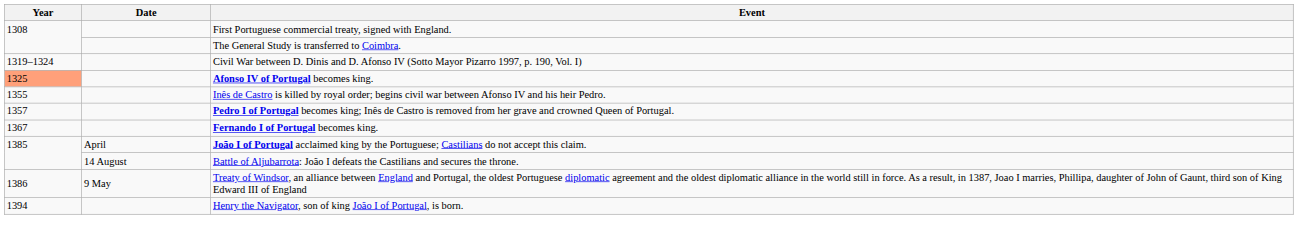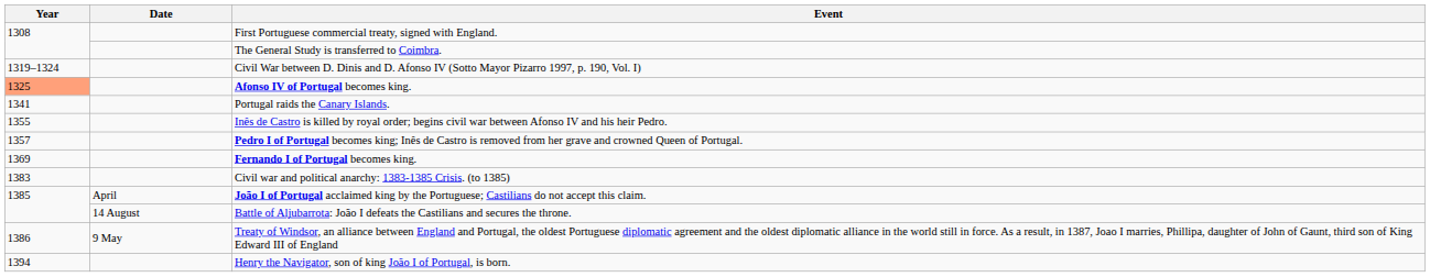 <table class="wikitable" width="100%">
 <tr>
 <th style="width:6%">Year</th>
 <th style="width:10%">Date</th>
 <th>Event</th>
 </tr>
 <tr>
 <td rowspan="2" valign="top">1308</td>
 <td></td>
 <td>First Portuguese commercial treaty, signed with England.</td>
 </tr>
 <tr>
 <td></td>
 <td>The General Study is transferred to <a href='#'>Coimbra</a>.</td>
 </tr>
 <tr>
 <td>1319–1324</td>
 <td></td>
 <td>Civil War between D. Dinis and D. Afonso IV (Sotto Mayor Pizarro 1997, p. 190, Vol. I)</td>
 </tr>
 <tr>
 <td style="background: lightsalmon;">1325</td>
 <td></td>
 <td><strong><a href='#'>Afonso IV of Portugal</a></strong> becomes king.</td>
 </tr>
 <tr>
+<td>1341</td>
+<td></td>
+<td>Portugal raids the <a href='#'>Canary Islands</a>.</td>
+</tr>
+<tr>
 <td>1355</td>
 <td></td>
 <td><a href='#'>Inês de Castro</a> is killed by royal order; begins civil war between Afonso IV and his heir Pedro.</td>
 </tr>
 <tr>
 <td>1357</td>
 <td></td>
 <td><strong><a href='#'>Pedro I of Portugal</a></strong> becomes king; Inês de Castro is removed from her grave and crowned Queen of Portugal.</td>
 </tr>
 <tr>
-<td>1367</td>
+<td>1369</td>
 <td></td>
 <td><strong><a href='#'>Fernando I of Portugal</a></strong> becomes king.</td>
+</tr>
+<tr>
+<td>1383</td>
+<td></td>
+<td>Civil war and political anarchy: <a href='#'>1383-1385 Crisis</a>. (to 1385)</td>
 </tr>
 <tr>
 <td rowspan="2" valign="top">1385</td>
 <td>April</td>
 <td><strong><a href='#'>João I of Portugal</a></strong> acclaimed king by the Portuguese; <a href='#'>Castilians</a> do not accept this claim.</td>
 </tr>
 <tr>
 <td>14 August</td>
 <td><a href='#'>Battle of Aljubarrota</a>: João I defeats the Castilians and secures the throne.</td>
 </tr>
 <tr>
 <td>1386</td>
 <td>9 May</td>
 <td><a href='#'>Treaty of Windsor</a>, an alliance between <a href='#'>England</a> and Portugal, the oldest Portuguese <a href='#'>diplomatic</a> agreement and the oldest diplomatic alliance in the world still in force. As a result, in 1387, Joao I marries, Phillipa, daughter of John of Gaunt, third son of King Edward III of England</td>
 </tr>
 <tr>
 <td>1394</td>
 <td></td>
 <td><a href='#'>Henry the Navigator</a>, son of king <a href='#'>João I of Portugal</a>, is born.</td>
 </tr>
 </table>
